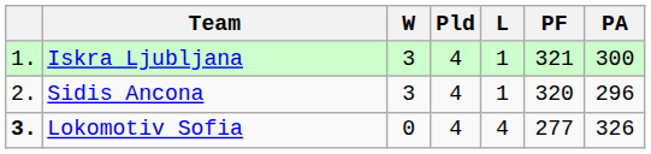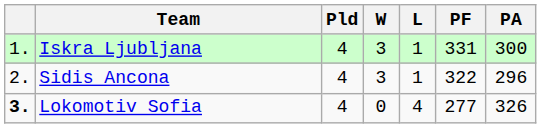 <table class=wikitable style="text-align:center">
 <tr>
 <th width=15></th>
 <th width=200>Team</th>
+<th width=20>Pld</th>
 <th width=20>W</th>
-<th width=20>Pld</th>
 <th width=20>L</th>
 <th width=30>PF</th>
 <th width=30>PA</th>
 </tr>
 <tr style="background: #ccffcc;">
 <td>1.</td>
 <td align=left> <a href='#'>Iskra Ljubljana</a></td>
+<td>4</td>
 <td>3</td>
-<td>4</td>
 <td>1</td>
-<td>321</td>
+<td>331</td>
 <td>300</td>
 </tr>
 <tr>
 <td>2.</td>
 <td align=left> <a href='#'>Sidis Ancona</a></td>
+<td>4</td>
 <td>3</td>
-<td>4</td>
 <td>1</td>
-<td>320</td>
+<td>322</td>
 <td>296</td>
 </tr>
 <tr>
 <td><strong>3.</strong></td>
 <td align=left> <a href='#'>Lokomotiv Sofia</a></td>
+<td>4</td>
 <td>0</td>
-<td>4</td>
 <td>4</td>
 <td>277</td>
 <td>326</td>
 </tr>
 </table>
